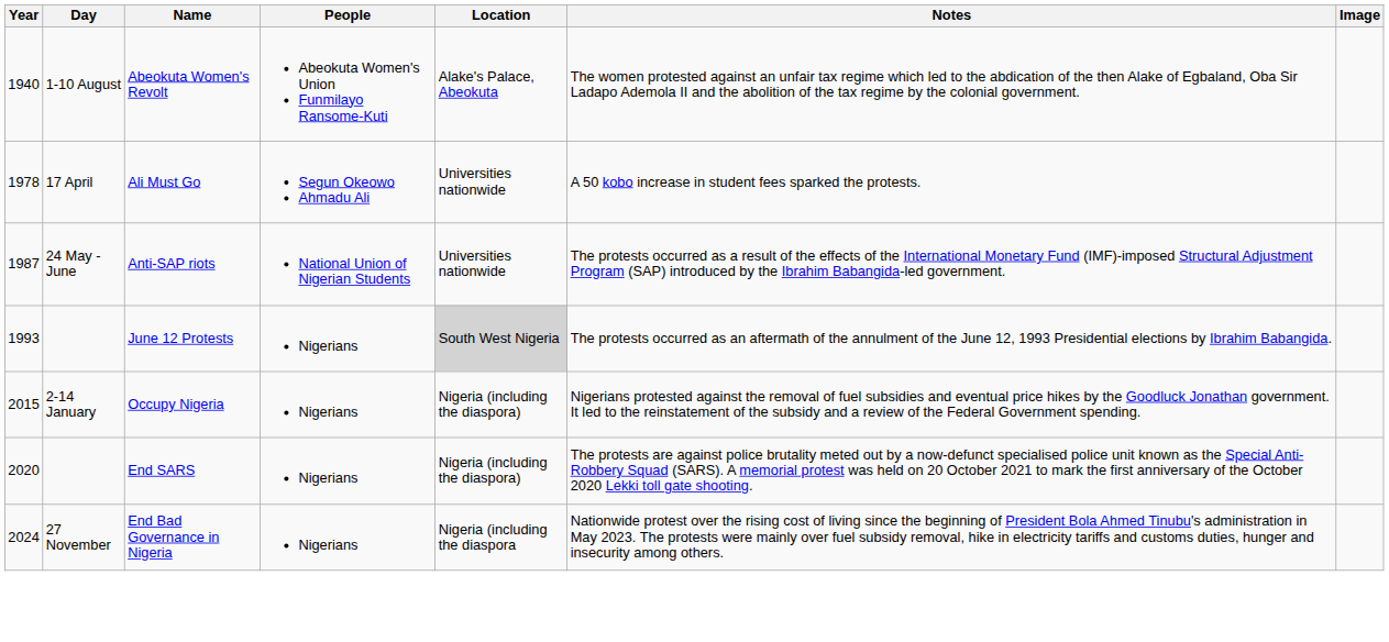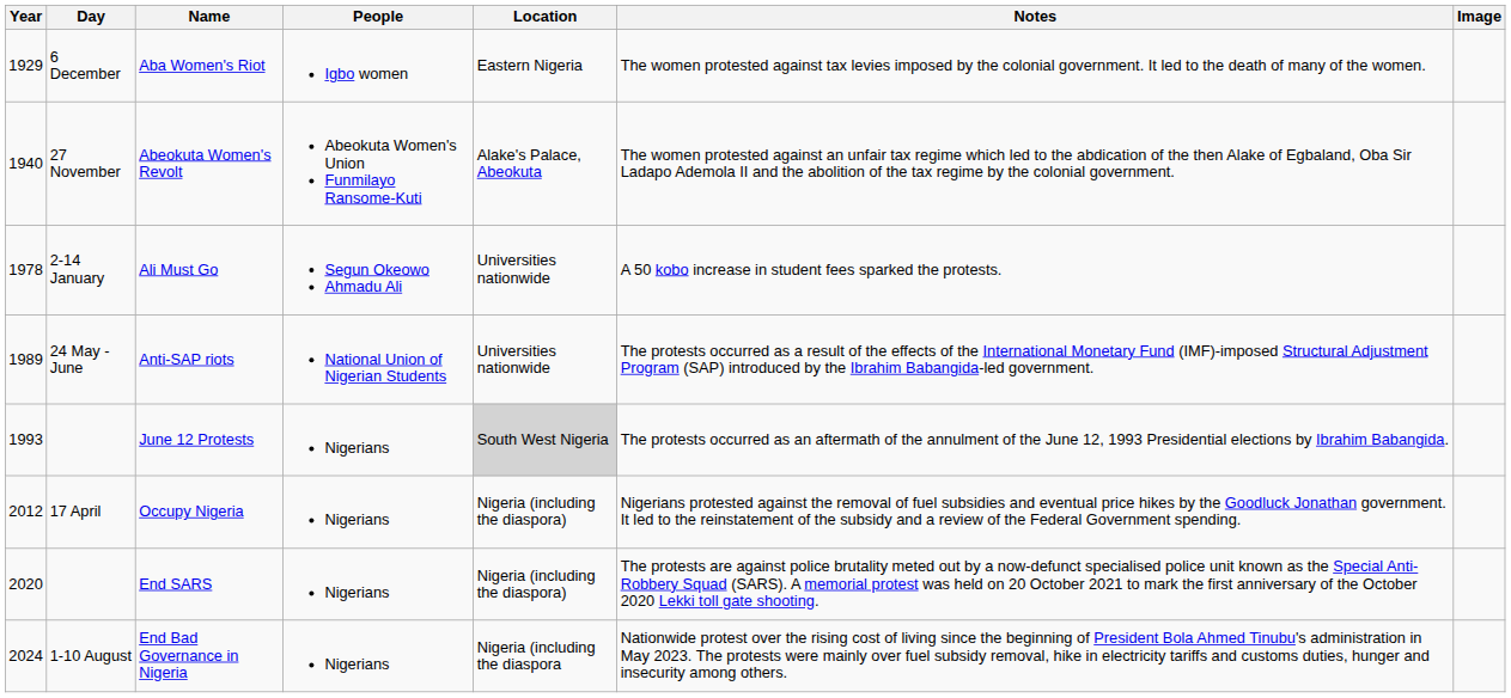 <table class="wikitable sortable">
 <tr>
 <th>Year</th>
 <th>Day</th>
 <th>Name</th>
 <th>People</th>
 <th>Location</th>
 <th>Notes</th>
 <th>Image</th>
 </tr>
 <tr>
+<td>1929</td>
+<td>6 December</td>
+<td><a href='#'>Aba Women's Riot</a></td>
+<td><br><ul><li><a href='#'>Igbo</a> women</li></ul></td>
+<td>Eastern Nigeria</td>
+<td>The women protested against tax levies imposed by the colonial government. It led to the death of many of the women.</td>
+<td></td>
+</tr>
+<tr>
 <td>1940</td>
-<td>1-10 August</td>
+<td>27 November</td>
 <td><a href='#'>Abeokuta Women's Revolt</a></td>
 <td><br><ul><li>Abeokuta Women's Union</li><li><a href='#'>Funmilayo Ransome-Kuti</a></li></ul></td>
 <td>Alake's Palace, <a href='#'>Abeokuta</a></td>
 <td>The women protested against an unfair tax regime which led to the abdication of the then Alake of Egbaland, Oba Sir Ladapo Ademola II and the abolition of the tax regime by the colonial government.</td>
 <td></td>
 </tr>
 <tr>
 <td>1978</td>
-<td>17 April</td>
+<td>2-14 January</td>
 <td><a href='#'>Ali Must Go</a></td>
 <td><br><ul><li><a href='#'>Segun Okeowo</a></li><li><a href='#'>Ahmadu Ali</a></li></ul></td>
 <td>Universities nationwide</td>
 <td>A 50 <a href='#'>kobo</a> increase in student fees sparked the protests.</td>
 <td></td>
 </tr>
 <tr>
-<td>1987</td>
+<td>1989</td>
 <td>24 May - June</td>
 <td><a href='#'>Anti-SAP riots</a></td>
 <td><br><ul><li><a href='#'>National Union of Nigerian Students</a></li></ul></td>
 <td>Universities nationwide</td>
 <td>The protests occurred as a result of the effects of the <a href='#'>International Monetary Fund</a> (IMF)-imposed <a href='#'>Structural Adjustment Program</a> (SAP) introduced by the <a href='#'>Ibrahim Babangida</a>-led government.</td>
 <td></td>
 </tr>
 <tr>
 <td>1993</td>
 <td></td>
 <td><a href='#'>June 12 Protests</a></td>
 <td><br><ul><li>Nigerians</li></ul></td>
 <td style="background: lightgrey;">South West Nigeria</td>
 <td>The protests occurred as an aftermath of the annulment of the June 12, 1993 Presidential elections by <a href='#'>Ibrahim Babangida</a>.</td>
 <td></td>
 </tr>
 <tr>
-<td>2015</td>
-<td>2-14 January</td>
+<td>2012</td>
+<td>17 April</td>
 <td><a href='#'>Occupy Nigeria</a></td>
 <td><br><ul><li>Nigerians</li></ul></td>
 <td>Nigeria (including the diaspora)</td>
 <td>Nigerians protested against the removal of fuel subsidies and eventual price hikes by the <a href='#'>Goodluck Jonathan</a> government. It led to the reinstatement of the subsidy and a review of the Federal Government spending.</td>
 <td></td>
 </tr>
 <tr>
 <td>2020</td>
 <td></td>
 <td><a href='#'>End SARS</a></td>
 <td><br><ul><li>Nigerians</li></ul></td>
 <td>Nigeria (including the diaspora)</td>
 <td>The protests are against police brutality meted out by a now-defunct specialised police unit known as the <a href='#'>Special Anti-Robbery Squad</a> (SARS). A <a href='#'>memorial protest</a> was held on 20 October 2021 to mark the first anniversary of the October 2020 <a href='#'>Lekki toll gate shooting</a>.</td>
 <td></td>
 </tr>
 <tr>
 <td>2024</td>
-<td>27 November</td>
+<td>1-10 August</td>
 <td><a href='#'>End Bad Governance in Nigeria</a></td>
 <td><br><ul><li>Nigerians</li></ul></td>
 <td>Nigeria (including the diaspora</td>
 <td>Nationwide protest over the rising cost of living since the beginning of <a href='#'>President Bola Ahmed Tinubu</a>'s administration in May 2023. The protests were mainly over fuel subsidy removal, hike in electricity tariffs and customs duties, hunger and insecurity among others.</td>
 <td></td>
 </tr>
 </table>
